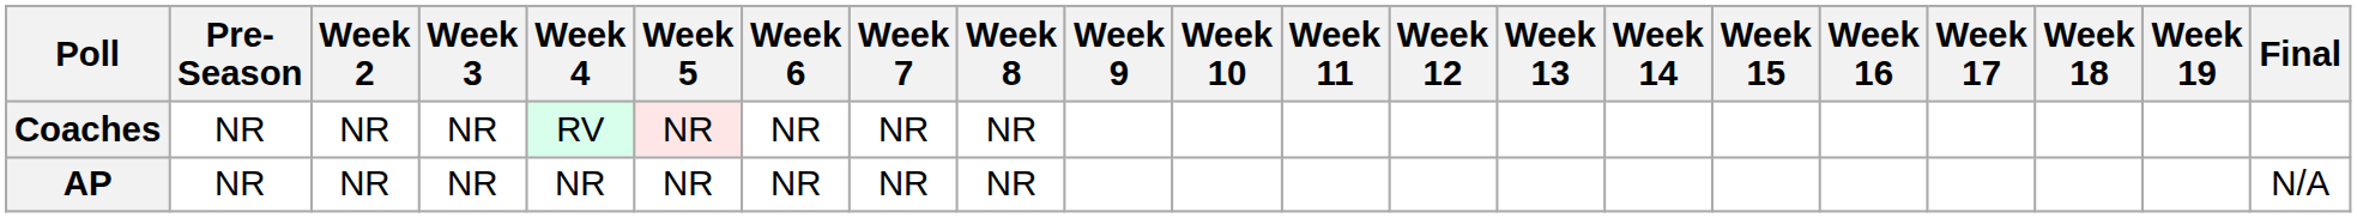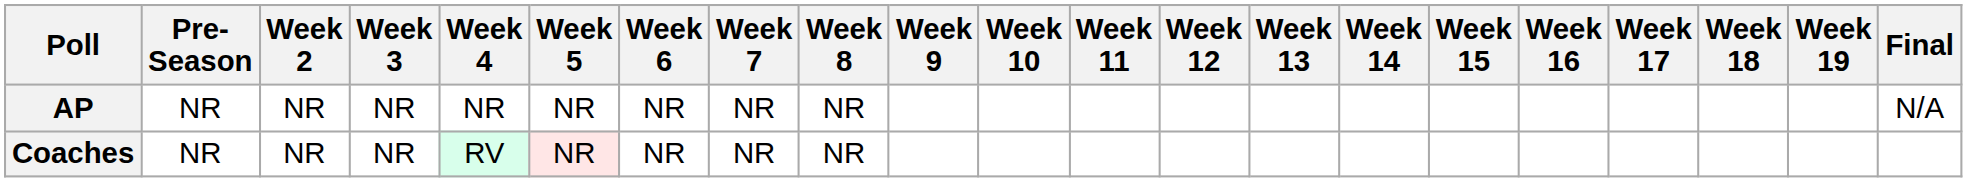 <table class="wikitable" style="white-space:nowrap;font-size:90%">
 <tr>
 <th>Poll</th>
 <th>Pre-<br>Season</th>
 <th>Week<br>2</th>
 <th>Week<br>3</th>
 <th>Week<br>4</th>
 <th>Week<br>5</th>
 <th>Week<br>6</th>
 <th>Week<br>7</th>
 <th>Week<br>8</th>
 <th>Week<br>9</th>
 <th>Week<br>10</th>
 <th>Week<br>11</th>
 <th>Week<br>12</th>
 <th>Week<br>13</th>
 <th>Week<br>14</th>
 <th>Week<br>15</th>
 <th>Week<br>16</th>
 <th>Week<br>17</th>
 <th>Week<br>18</th>
 <th>Week<br>19</th>
 <th>Final</th>
 </tr>
 <tr style="text-align:center;">
+<th>AP</th>
+<td style="background:#FFF;">NR</td>
+<td style="background:#FFF;">NR</td>
+<td style="background:#FFF;">NR</td>
+<td style="background:#FFF;">NR</td>
+<td style="background:#FFF;">NR</td>
+<td style="background:#FFF;">NR</td>
+<td style="background:#FFF;">NR</td>
+<td style="background:#FFF;">NR</td>
+<td style="background:#FFF;"></td>
+<td style="background:#FFF;"></td>
+<td style="background:#FFF;"></td>
+<td style="background:#FFF;"></td>
+<td style="background:#FFF;"></td>
+<td style="background:#FFF;"></td>
+<td style="background:#FFF;"></td>
+<td style="background:#FFF;"></td>
+<td style="background:#FFF;"></td>
+<td style="background:#FFF;"></td>
+<td style="background:#FFF;"></td>
+<td style="background:#FFF;">N/A</td>
+</tr>
+<tr style="text-align:center;">
 <th>Coaches</th>
 <td style="background:#FFF;">NR</td>
 <td style="background:#FFF;">NR</td>
 <td style="background:#FFF;">NR</td>
 <td style="background:#D8FFEB;">RV</td>
 <td style="background:#FFE6E6;">NR</td>
 <td style="background:#FFF;">NR</td>
 <td style="background:#FFF;">NR</td>
 <td style="background:#FFF;">NR</td>
 <td style="background:#FFF;"></td>
 <td style="background:#FFF;"></td>
 <td style="background:#FFF;"></td>
 <td style="background:#FFF;"></td>
 <td style="background:#FFF;"></td>
 <td style="background:#FFF;"></td>
 <td style="background:#FFF;"></td>
 <td style="background:#FFF;"></td>
 <td style="background:#FFF;"></td>
 <td style="background:#FFF;"></td>
 <td style="background:#FFF;"></td>
 <td style="background:#FFF;"></td>
 </tr>
-<tr style="text-align:center;">
-<th>AP</th>
-<td style="background:#FFF;">NR</td>
-<td style="background:#FFF;">NR</td>
-<td style="background:#FFF;">NR</td>
-<td style="background:#FFF;">NR</td>
-<td style="background:#FFF;">NR</td>
-<td style="background:#FFF;">NR</td>
-<td style="background:#FFF;">NR</td>
-<td style="background:#FFF;">NR</td>
-<td style="background:#FFF;"></td>
-<td style="background:#FFF;"></td>
-<td style="background:#FFF;"></td>
-<td style="background:#FFF;"></td>
-<td style="background:#FFF;"></td>
-<td style="background:#FFF;"></td>
-<td style="background:#FFF;"></td>
-<td style="background:#FFF;"></td>
-<td style="background:#FFF;"></td>
-<td style="background:#FFF;"></td>
-<td style="background:#FFF;"></td>
-<td style="background:#FFF;">N/A</td>
-</tr>
 </table>
